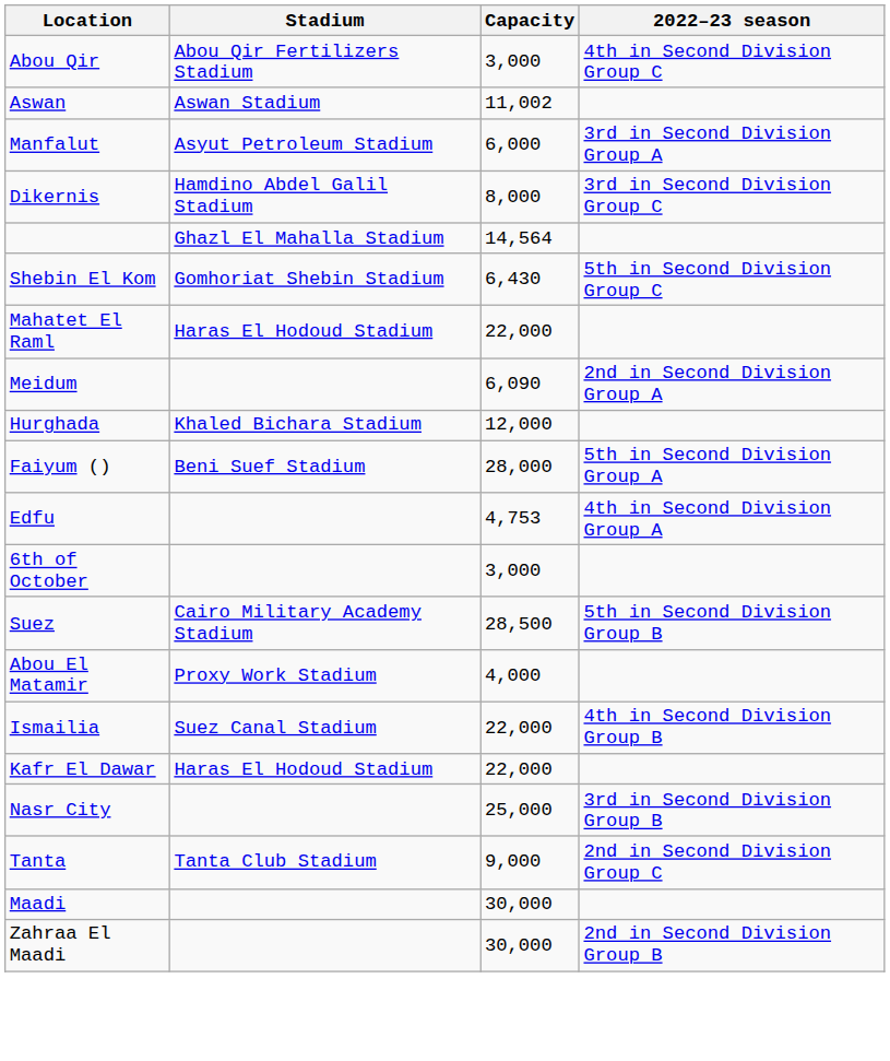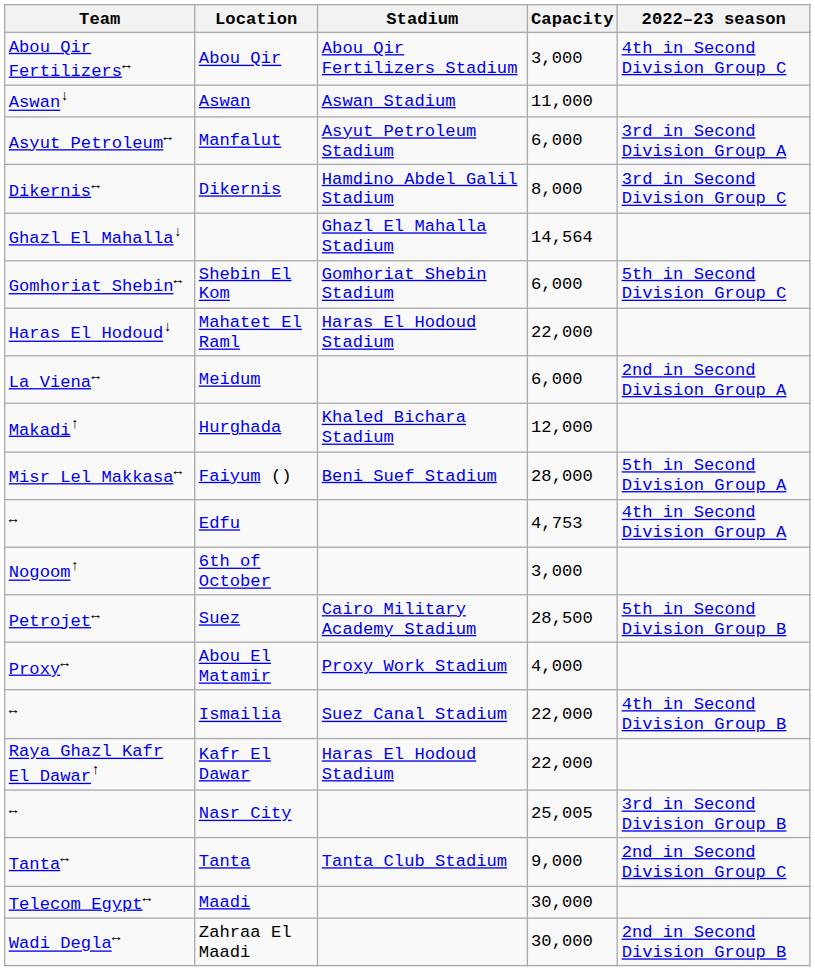 <table class="wikitable sortable" style=text-align:left; style=font-size:85%>
 <tr>
+<th>Team</th>
 <th>Location</th>
 <th>Stadium</th>
 <th>Capacity</th>
 <th>2022–23 season</th>
 </tr>
 <tr>
+<td><a href='#'>Abou Qir Fertilizers</a><sup>↔</sup></td>
 <td><a href='#'>Abou Qir</a></td>
 <td><a href='#'>Abou Qir Fertilizers Stadium</a></td>
 <td>3,000</td>
 <td><a href='#'>4th in Second Division Group C</a></td>
 </tr>
 <tr>
+<td><a href='#'>Aswan</a><sup>↓</sup></td>
 <td><a href='#'>Aswan</a> </td>
 <td><a href='#'>Aswan Stadium</a></td>
-<td>11,002</td>
+<td>11,000</td>
 <td></td>
 </tr>
 <tr>
+<td><a href='#'>Asyut Petroleum</a><sup>↔</sup></td>
 <td><a href='#'>Manfalut</a></td>
 <td><a href='#'>Asyut Petroleum Stadium</a></td>
 <td>6,000</td>
 <td><a href='#'>3rd in Second Division Group A</a></td>
 </tr>
 <tr>
+<td><a href='#'>Dikernis</a><sup>↔</sup></td>
 <td><a href='#'>Dikernis</a></td>
 <td><a href='#'>Hamdino Abdel Galil Stadium</a></td>
 <td>8,000</td>
 <td><a href='#'>3rd in Second Division Group C</a></td>
 </tr>
 <tr>
+<td><a href='#'>Ghazl El Mahalla</a><sup>↓</sup></td>
 <td></td>
 <td><a href='#'>Ghazl El Mahalla Stadium</a></td>
 <td>14,564</td>
 <td></td>
 </tr>
 <tr>
+<td><a href='#'>Gomhoriat Shebin</a><sup>↔</sup></td>
 <td><a href='#'>Shebin El Kom</a></td>
 <td><a href='#'>Gomhoriat Shebin Stadium</a></td>
-<td>6,430</td>
+<td>6,000</td>
 <td><a href='#'>5th in Second Division Group C</a></td>
 </tr>
 <tr>
+<td><a href='#'>Haras El Hodoud</a><sup>↓</sup></td>
 <td><a href='#'>Mahatet El Raml</a></td>
 <td><a href='#'>Haras El Hodoud Stadium</a></td>
 <td>22,000</td>
 <td></td>
 </tr>
 <tr>
+<td><a href='#'>La Viena</a><sup>↔</sup></td>
 <td><a href='#'>Meidum</a></td>
 <td></td>
-<td>6,090</td>
+<td>6,000</td>
 <td><a href='#'>2nd in Second Division Group A</a></td>
 </tr>
 <tr>
+<td><a href='#'>Makadi</a><sup>↑</sup></td>
 <td><a href='#'>Hurghada</a></td>
 <td><a href='#'>Khaled Bichara Stadium</a></td>
 <td>12,000</td>
 <td></td>
 </tr>
 <tr>
+<td><a href='#'>Misr Lel Makkasa</a><sup>↔</sup></td>
 <td><a href='#'>Faiyum</a> ()</td>
 <td><a href='#'>Beni Suef Stadium</a></td>
 <td>28,000</td>
 <td><a href='#'>5th in Second Division Group A</a></td>
 </tr>
 <tr>
+<td><sup>↔</sup></td>
 <td><a href='#'>Edfu</a></td>
 <td></td>
 <td>4,753</td>
 <td><a href='#'>4th in Second Division Group A</a></td>
 </tr>
 <tr>
+<td><a href='#'>Nogoom</a><sup>↑</sup></td>
 <td><a href='#'>6th of October</a></td>
 <td></td>
 <td>3,000</td>
 <td></td>
 </tr>
 <tr>
+<td><a href='#'>Petrojet</a><sup>↔</sup></td>
 <td><a href='#'>Suez</a> </td>
 <td><a href='#'>Cairo Military Academy Stadium</a></td>
 <td>28,500</td>
 <td><a href='#'>5th in Second Division Group B</a></td>
 </tr>
 <tr>
+<td><a href='#'>Proxy</a><sup>↔</sup></td>
 <td><a href='#'>Abou El Matamir</a></td>
 <td><a href='#'>Proxy Work Stadium</a></td>
 <td>4,000</td>
 <td></td>
 </tr>
 <tr>
+<td><sup>↔</sup></td>
 <td><a href='#'>Ismailia</a> </td>
 <td><a href='#'>Suez Canal Stadium</a></td>
 <td>22,000</td>
 <td><a href='#'>4th in Second Division Group B</a></td>
 </tr>
 <tr>
+<td><a href='#'>Raya Ghazl Kafr El Dawar</a><sup>↑</sup></td>
 <td><a href='#'>Kafr El Dawar</a></td>
 <td><a href='#'>Haras El Hodoud Stadium</a></td>
 <td>22,000</td>
 <td></td>
 </tr>
 <tr>
+<td><sup>↔</sup></td>
 <td><a href='#'>Nasr City</a></td>
 <td></td>
-<td>25,000</td>
+<td>25,005</td>
 <td><a href='#'>3rd in Second Division Group B</a></td>
 </tr>
 <tr>
+<td><a href='#'>Tanta</a><sup>↔</sup></td>
 <td><a href='#'>Tanta</a></td>
 <td><a href='#'>Tanta Club Stadium</a></td>
 <td>9,000</td>
 <td><a href='#'>2nd in Second Division Group C</a></td>
 </tr>
 <tr>
+<td><a href='#'>Telecom Egypt</a><sup>↔</sup></td>
 <td><a href='#'>Maadi</a></td>
 <td></td>
 <td>30,000</td>
 <td></td>
 </tr>
 <tr>
+<td><a href='#'>Wadi Degla</a><sup>↔</sup></td>
 <td>Zahraa El Maadi</td>
 <td></td>
 <td>30,000</td>
 <td><a href='#'>2nd in Second Division Group B</a></td>
 </tr>
 </table>
